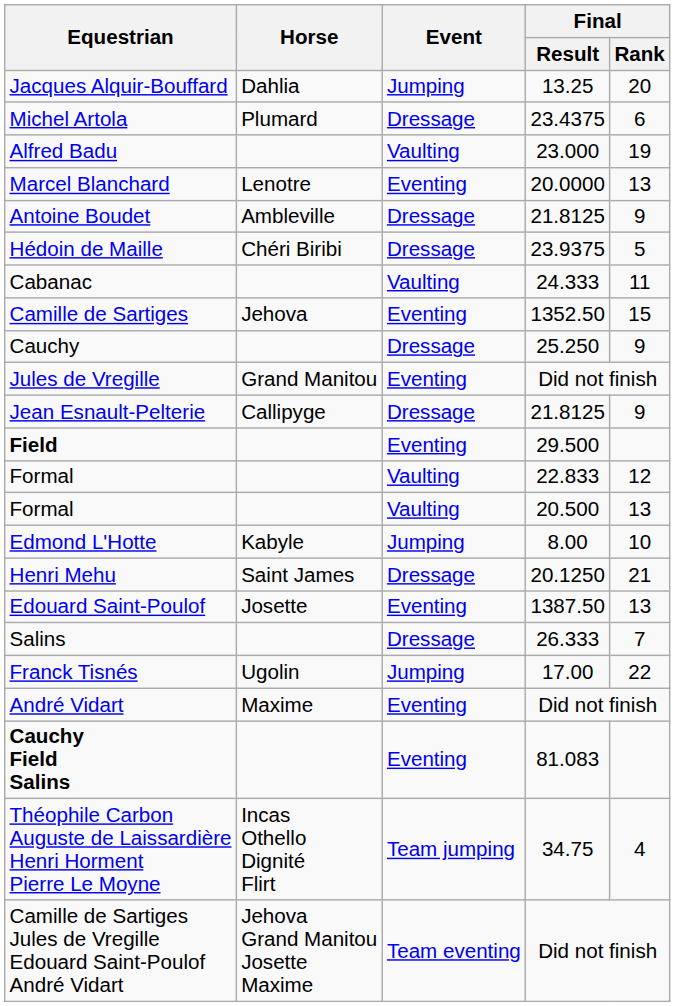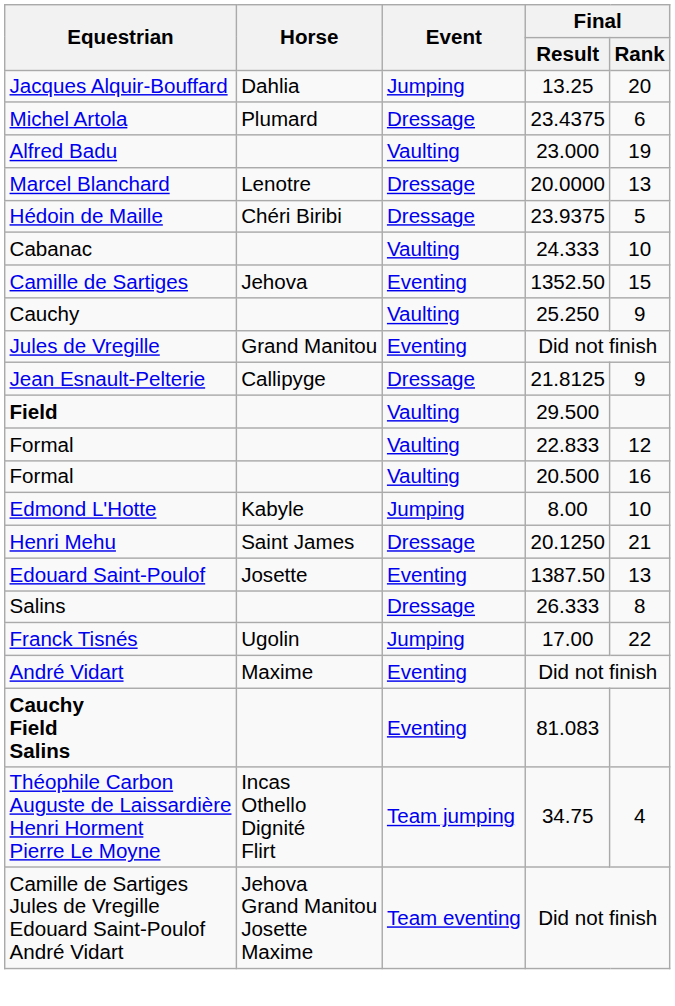 <table class=wikitable style="font-size:90%">
 <tr>
 <th rowspan=2>Equestrian</th>
 <th rowspan=2>Horse</th>
 <th rowspan=2>Event</th>
 <th colspan=2>Final</th>
 </tr>
 <tr>
 <th>Result</th>
 <th>Rank</th>
 </tr>
 <tr>
 <td><a href='#'>Jacques Alquir-Bouffard</a></td>
 <td>Dahlia</td>
 <td><a href='#'>Jumping</a></td>
 <td align=center>13.25</td>
 <td align=center>20</td>
 </tr>
 <tr>
 <td><a href='#'>Michel Artola</a></td>
 <td>Plumard</td>
 <td><a href='#'>Dressage</a></td>
 <td align=center>23.4375</td>
 <td align=center>6</td>
 </tr>
 <tr>
 <td><a href='#'>Alfred Badu</a></td>
 <td></td>
 <td><a href='#'>Vaulting</a></td>
 <td align=center>23.000</td>
 <td align=center>19</td>
 </tr>
 <tr>
 <td><a href='#'>Marcel Blanchard</a></td>
 <td>Lenotre</td>
-<td><a href='#'>Eventing</a></td>
+<td><a href='#'>Dressage</a></td>
 <td align=center>20.0000</td>
 <td align=center>13</td>
-</tr>
-<tr>
-<td><a href='#'>Antoine Boudet</a></td>
-<td>Ambleville</td>
-<td><a href='#'>Dressage</a></td>
-<td align=center>21.8125</td>
-<td align=center>9</td>
 </tr>
 <tr>
 <td><a href='#'>Hédoin de Maille</a></td>
 <td>Chéri Biribi</td>
 <td><a href='#'>Dressage</a></td>
 <td align=center>23.9375</td>
 <td align=center>5</td>
 </tr>
 <tr>
 <td>Cabanac</td>
 <td></td>
 <td><a href='#'>Vaulting</a></td>
 <td align=center>24.333</td>
-<td align=center>11</td>
+<td align=center>10</td>
 </tr>
 <tr>
 <td><a href='#'>Camille de Sartiges</a></td>
 <td>Jehova</td>
 <td><a href='#'>Eventing</a></td>
 <td align=center>1352.50</td>
 <td align=center>15</td>
 </tr>
 <tr>
 <td>Cauchy</td>
 <td></td>
-<td><a href='#'>Dressage</a></td>
+<td><a href='#'>Vaulting</a></td>
 <td align=center>25.250</td>
 <td align=center>9</td>
 </tr>
 <tr>
 <td><a href='#'>Jules de Vregille</a></td>
 <td>Grand Manitou</td>
 <td><a href='#'>Eventing</a></td>
 <td align=center colspan=2>Did not finish</td>
 </tr>
 <tr>
 <td><a href='#'>Jean Esnault-Pelterie</a></td>
 <td>Callipyge</td>
 <td><a href='#'>Dressage</a></td>
 <td align=center>21.8125</td>
 <td align=center>9</td>
 </tr>
 <tr>
 <td><strong>Field</strong></td>
 <td></td>
-<td><a href='#'>Eventing</a></td>
+<td><a href='#'>Vaulting</a></td>
 <td align=center>29.500</td>
 <td align=center></td>
 </tr>
 <tr>
 <td>Formal</td>
 <td></td>
 <td><a href='#'>Vaulting</a></td>
 <td align=center>22.833</td>
 <td align=center>12</td>
 </tr>
 <tr>
 <td>Formal</td>
 <td></td>
 <td><a href='#'>Vaulting</a></td>
 <td align=center>20.500</td>
-<td align=center>13</td>
+<td align=center>16</td>
 </tr>
 <tr>
 <td><a href='#'>Edmond L'Hotte</a></td>
 <td>Kabyle</td>
 <td><a href='#'>Jumping</a></td>
 <td align=center>8.00</td>
 <td align=center>10</td>
 </tr>
 <tr>
 <td><a href='#'>Henri Mehu</a></td>
 <td>Saint James</td>
 <td><a href='#'>Dressage</a></td>
 <td align=center>20.1250</td>
 <td align=center>21</td>
 </tr>
 <tr>
 <td><a href='#'>Edouard Saint-Poulof</a></td>
 <td>Josette</td>
 <td><a href='#'>Eventing</a></td>
 <td align=center>1387.50</td>
 <td align=center>13</td>
 </tr>
 <tr>
 <td>Salins</td>
 <td></td>
 <td><a href='#'>Dressage</a></td>
 <td align=center>26.333</td>
-<td align=center>7</td>
+<td align=center>8</td>
 </tr>
 <tr>
 <td><a href='#'>Franck Tisnés</a></td>
 <td>Ugolin</td>
 <td><a href='#'>Jumping</a></td>
 <td align=center>17.00</td>
 <td align=center>22</td>
 </tr>
 <tr>
 <td><a href='#'>André Vidart</a></td>
 <td>Maxime</td>
 <td><a href='#'>Eventing</a></td>
 <td align=center colspan=2>Did not finish</td>
 </tr>
 <tr>
 <td><strong>Cauchy <br> Field <br> Salins</strong></td>
 <td></td>
 <td><a href='#'>Eventing</a></td>
 <td align=center>81.083</td>
 <td align=center></td>
 </tr>
 <tr>
 <td><a href='#'>Théophile Carbon</a> <br> <a href='#'>Auguste de Laissardière</a> <br> <a href='#'>Henri Horment</a> <br> <a href='#'>Pierre Le Moyne</a></td>
 <td>Incas <br> Othello <br> Dignité <br> Flirt</td>
 <td><a href='#'>Team jumping</a></td>
 <td align=center>34.75</td>
 <td align=center>4</td>
 </tr>
 <tr>
 <td>Camille de Sartiges <br> Jules de Vregille <br> Edouard Saint-Poulof <br> André Vidart</td>
 <td>Jehova <br> Grand Manitou <br> Josette <br> Maxime</td>
 <td><a href='#'>Team eventing</a></td>
 <td align=center colspan=2>Did not finish</td>
 </tr>
 </table>
